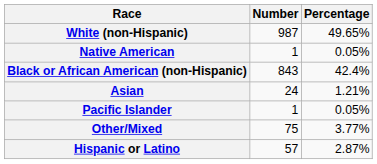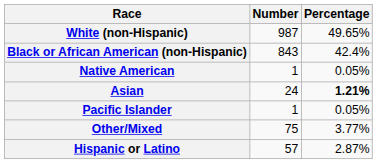 <table class="wikitable" style="text-align:right">
 <tr>
 <th scope="col">Race</th>
 <th scope="col">Number</th>
 <th scope="col">Percentage</th>
 </tr>
 <tr>
 <th scope="row"><a href='#'>White</a> (non-Hispanic)</th>
 <td>987</td>
 <td>49.65%</td>
 </tr>
 <tr>
+<th scope="row"><a href='#'>Black or African American</a> (non-Hispanic)</th>
+<td>843</td>
+<td>42.4%</td>
+</tr>
+<tr>
 <th scope="row"><a href='#'>Native American</a></th>
 <td>1</td>
 <td>0.05%</td>
 </tr>
 <tr>
-<th scope="row"><a href='#'>Black or African American</a> (non-Hispanic)</th>
-<td>843</td>
-<td>42.4%</td>
-</tr>
-<tr>
 <th scope="row"><a href='#'>Asian</a></th>
 <td>24</td>
-<td>1.21%</td>
+<td><strong>1.21%</strong></td>
 </tr>
 <tr>
 <th scope="row"><a href='#'>Pacific Islander</a></th>
 <td>1</td>
 <td>0.05%</td>
 </tr>
 <tr>
 <th scope="row"><a href='#'>Other/Mixed</a></th>
 <td>75</td>
 <td>3.77%</td>
 </tr>
 <tr>
 <th scope="row"><a href='#'>Hispanic</a> or <a href='#'>Latino</a></th>
 <td>57</td>
 <td>2.87%</td>
 </tr>
 </table>
